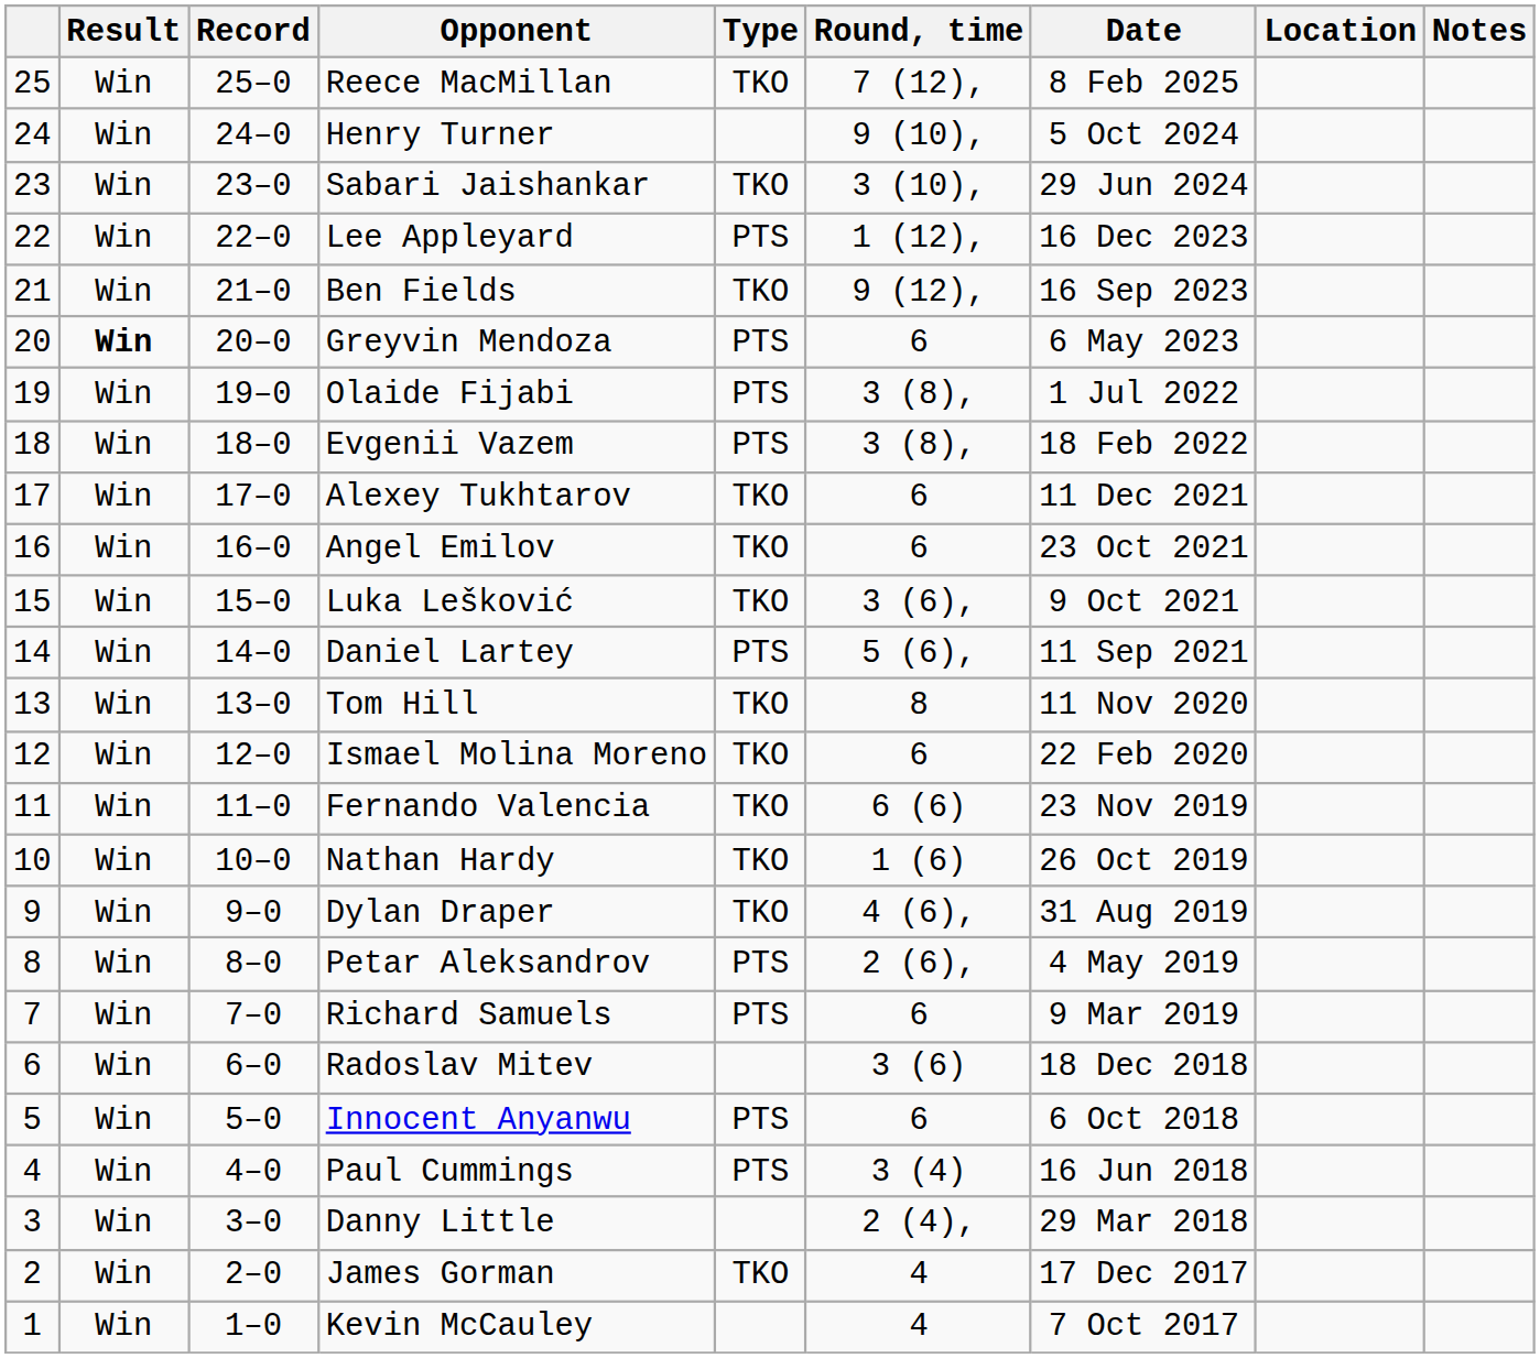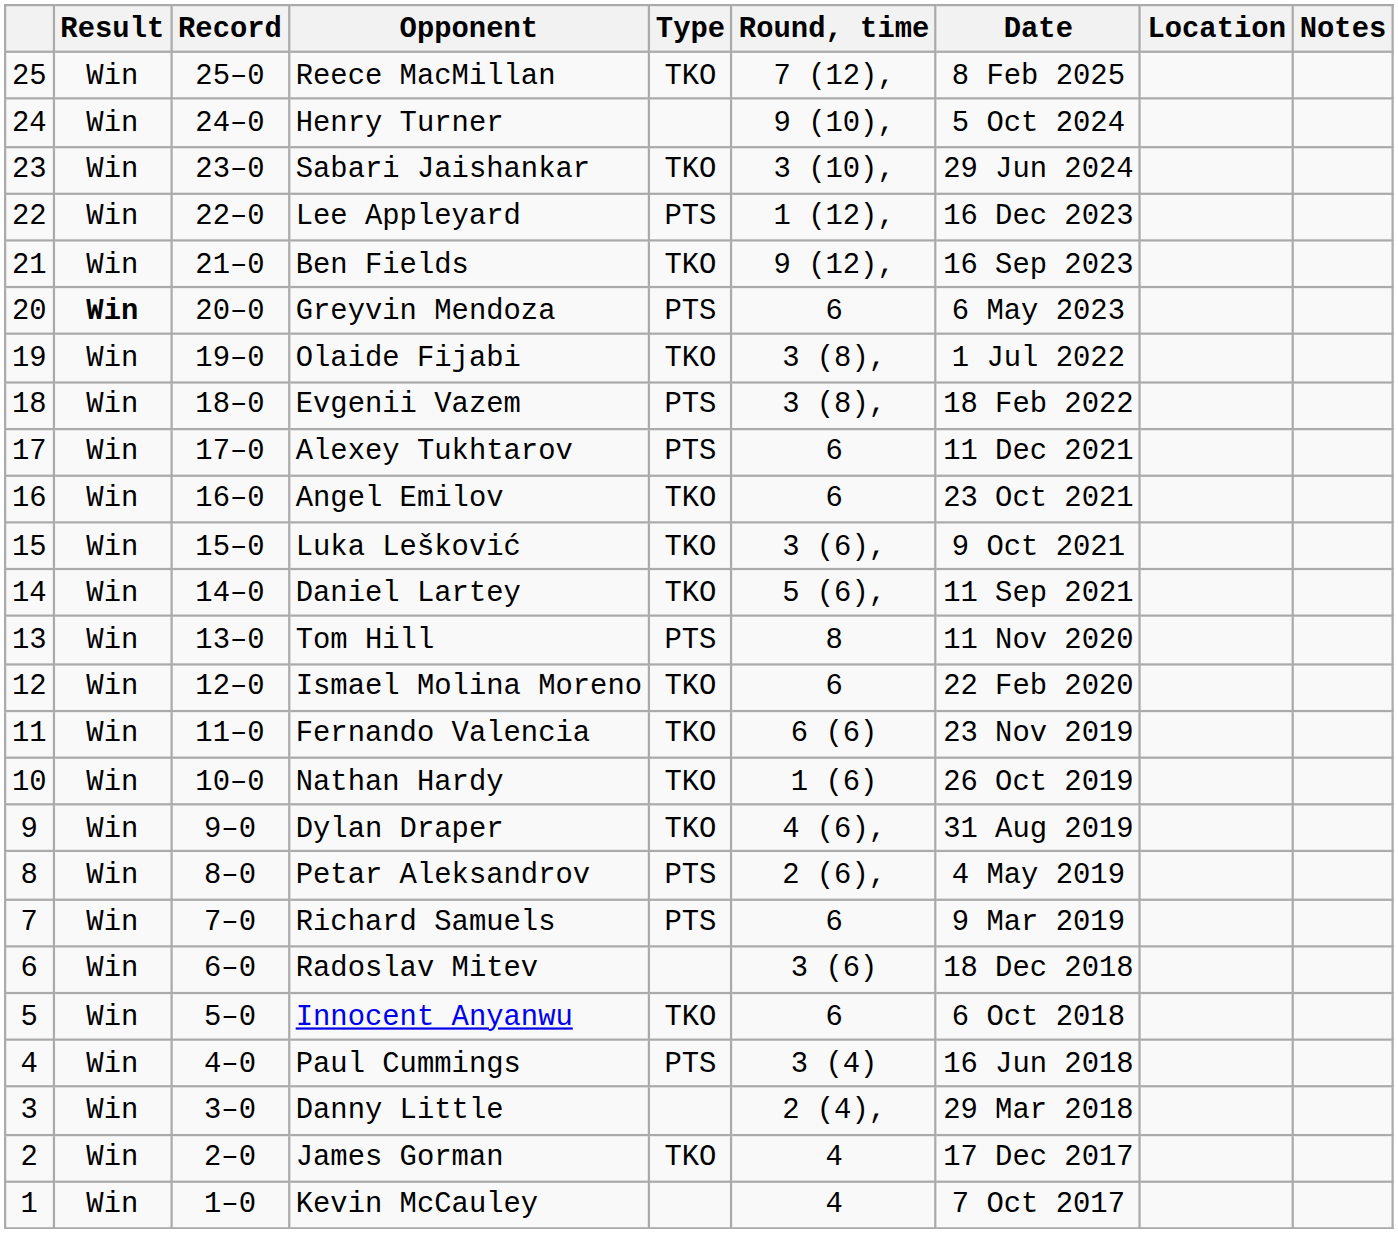 <table class="wikitable" style="text-align:center">
 <tr>
 <th></th>
 <th>Result</th>
 <th>Record</th>
 <th>Opponent</th>
 <th>Type</th>
 <th>Round, time</th>
 <th>Date</th>
 <th>Location</th>
 <th>Notes</th>
 </tr>
 <tr>
 <td>25</td>
 <td>Win</td>
 <td>25–0</td>
 <td style="text-align:left;">Reece MacMillan</td>
 <td>TKO</td>
 <td>7 (12), </td>
 <td>8 Feb 2025</td>
 <td align=left></td>
 <td align=left></td>
 </tr>
 <tr>
 <td>24</td>
 <td>Win</td>
 <td>24–0</td>
 <td style="text-align:left;">Henry Turner</td>
 <td></td>
 <td>9 (10), </td>
 <td>5 Oct 2024</td>
 <td align=left></td>
 <td align=left></td>
 </tr>
 <tr>
 <td>23</td>
 <td>Win</td>
 <td>23–0</td>
 <td style="text-align:left;">Sabari Jaishankar</td>
 <td>TKO</td>
 <td>3 (10), </td>
 <td>29 Jun 2024</td>
 <td align=left></td>
 <td></td>
 </tr>
 <tr>
 <td>22</td>
 <td>Win</td>
 <td>22–0</td>
 <td style="text-align:left;">Lee Appleyard</td>
 <td>PTS</td>
 <td>1 (12), </td>
 <td>16 Dec 2023</td>
 <td align=left></td>
 <td align=left></td>
 </tr>
 <tr>
 <td>21</td>
 <td>Win</td>
 <td>21–0</td>
 <td style="text-align:left;">Ben Fields</td>
 <td>TKO</td>
 <td>9 (12), </td>
 <td>16 Sep 2023</td>
 <td align=left></td>
 <td></td>
 </tr>
 <tr>
 <td>20</td>
 <td><strong>Win</strong></td>
 <td>20–0</td>
 <td style="text-align:left;">Greyvin Mendoza</td>
 <td>PTS</td>
 <td>6</td>
 <td>6 May 2023</td>
 <td align=left></td>
 <td></td>
 </tr>
 <tr>
 <td>19</td>
 <td>Win</td>
 <td>19–0</td>
 <td style="text-align:left;">Olaide Fijabi</td>
-<td>PTS</td>
+<td>TKO</td>
 <td>3 (8), </td>
 <td>1 Jul 2022</td>
 <td align=left></td>
 <td></td>
 </tr>
 <tr>
 <td>18</td>
 <td>Win</td>
 <td>18–0</td>
 <td style="text-align:left;">Evgenii Vazem</td>
 <td>PTS</td>
 <td>3 (8), </td>
 <td>18 Feb 2022</td>
 <td align=left></td>
 <td></td>
 </tr>
 <tr>
 <td>17</td>
 <td>Win</td>
 <td>17–0</td>
 <td style="text-align:left;">Alexey Tukhtarov</td>
-<td>TKO</td>
+<td>PTS</td>
 <td>6</td>
 <td>11 Dec 2021</td>
 <td align=left></td>
 <td></td>
 </tr>
 <tr>
 <td>16</td>
 <td>Win</td>
 <td>16–0</td>
 <td style="text-align:left;">Angel Emilov</td>
 <td>TKO</td>
 <td>6</td>
 <td>23 Oct 2021</td>
 <td align=left></td>
 <td></td>
 </tr>
 <tr>
 <td>15</td>
 <td>Win</td>
 <td>15–0</td>
 <td style="text-align:left;">Luka Lešković</td>
 <td>TKO</td>
 <td>3 (6), </td>
 <td>9 Oct 2021</td>
 <td align=left></td>
 <td></td>
 </tr>
 <tr>
 <td>14</td>
 <td>Win</td>
 <td>14–0</td>
 <td style="text-align:left;">Daniel Lartey</td>
-<td>PTS</td>
+<td>TKO</td>
 <td>5 (6), </td>
 <td>11 Sep 2021</td>
 <td align=left></td>
 <td></td>
 </tr>
 <tr>
 <td>13</td>
 <td>Win</td>
 <td>13–0</td>
 <td style="text-align:left;">Tom Hill</td>
-<td>TKO</td>
+<td>PTS</td>
 <td>8</td>
 <td>11 Nov 2020</td>
 <td align=left></td>
 <td></td>
 </tr>
 <tr>
 <td>12</td>
 <td>Win</td>
 <td>12–0</td>
 <td style="text-align:left;">Ismael Molina Moreno</td>
 <td>TKO</td>
 <td>6</td>
 <td>22 Feb 2020</td>
 <td style="text-align:left;"></td>
 <td></td>
 </tr>
 <tr>
 <td>11</td>
 <td>Win</td>
 <td>11–0</td>
 <td style="text-align:left;">Fernando Valencia</td>
 <td>TKO</td>
 <td>6 (6)</td>
 <td>23 Nov 2019</td>
 <td style="text-align:left;"></td>
 <td></td>
 </tr>
 <tr>
 <td>10</td>
 <td>Win</td>
 <td>10–0</td>
 <td style="text-align:left;">Nathan Hardy</td>
 <td>TKO</td>
 <td>1 (6)</td>
 <td>26 Oct 2019</td>
 <td style="text-align:left;"></td>
 <td></td>
 </tr>
 <tr>
 <td>9</td>
 <td>Win</td>
 <td>9–0</td>
 <td style="text-align:left;">Dylan Draper</td>
 <td>TKO</td>
 <td>4 (6), </td>
 <td>31 Aug 2019</td>
 <td style="text-align:left;"></td>
 <td></td>
 </tr>
 <tr>
 <td>8</td>
 <td>Win</td>
 <td>8–0</td>
 <td style="text-align:left;">Petar Aleksandrov</td>
 <td>PTS</td>
 <td>2 (6), </td>
 <td>4 May 2019</td>
 <td style="text-align:left;"></td>
 <td></td>
 </tr>
 <tr>
 <td>7</td>
 <td>Win</td>
 <td>7–0</td>
 <td style="text-align:left;">Richard Samuels</td>
 <td>PTS</td>
 <td>6</td>
 <td>9 Mar 2019</td>
 <td style="text-align:left;"></td>
 <td></td>
 </tr>
 <tr>
 <td>6</td>
 <td>Win</td>
 <td>6–0</td>
 <td style="text-align:left;">Radoslav Mitev</td>
 <td></td>
 <td>3 (6)</td>
 <td>18 Dec 2018</td>
 <td style="text-align:left;"></td>
 <td></td>
 </tr>
 <tr>
 <td>5</td>
 <td>Win</td>
 <td>5–0</td>
 <td style="text-align:left;"><a href='#'>Innocent Anyanwu</a></td>
-<td>PTS</td>
+<td>TKO</td>
 <td>6</td>
 <td>6 Oct 2018</td>
 <td style="text-align:left;"></td>
 <td></td>
 </tr>
 <tr>
 <td>4</td>
 <td>Win</td>
 <td>4–0</td>
 <td style="text-align:left;">Paul Cummings</td>
 <td>PTS</td>
 <td>3 (4)</td>
 <td>16 Jun 2018</td>
 <td style="text-align:left;"></td>
 <td></td>
 </tr>
 <tr>
 <td>3</td>
 <td>Win</td>
 <td>3–0</td>
 <td style="text-align:left;">Danny Little</td>
 <td></td>
 <td>2 (4), </td>
 <td>29 Mar 2018</td>
 <td style="text-align:left;"></td>
 <td></td>
 </tr>
 <tr>
 <td>2</td>
 <td>Win</td>
 <td>2–0</td>
 <td style="text-align:left;">James Gorman</td>
 <td>TKO</td>
 <td>4</td>
 <td>17 Dec 2017</td>
 <td style="text-align:left;"></td>
 <td></td>
 </tr>
 <tr>
 <td>1</td>
 <td>Win</td>
 <td>1–0</td>
 <td style="text-align:left;">Kevin McCauley</td>
 <td></td>
 <td>4</td>
 <td>7 Oct 2017</td>
 <td style="text-align:left;"></td>
 <td></td>
 </tr>
 </table>
